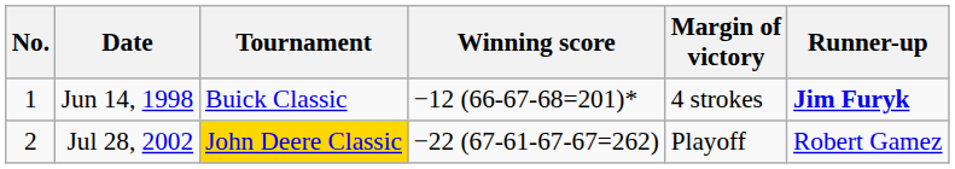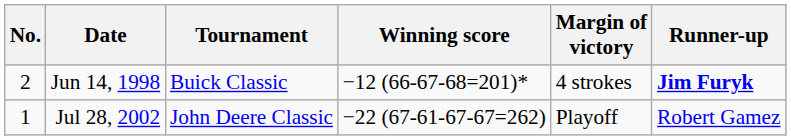 <table class="wikitable" style="font-size:95%;">
 <tr>
 <th>No.</th>
 <th>Date</th>
 <th>Tournament</th>
 <th>Winning score</th>
 <th>Margin of<br>victory</th>
 <th>Runner-up</th>
 </tr>
 <tr>
-<td align=center>1</td>
+<td align=center>2</td>
 <td align=right>Jun 14, <a href='#'>1998</a></td>
 <td><a href='#'>Buick Classic</a></td>
 <td>−12 (66-67-68=201)*</td>
 <td>4 strokes</td>
 <td><strong> <a href='#'>Jim Furyk</a></strong></td>
 </tr>
 <tr>
-<td align=center>2</td>
+<td align=center>1</td>
 <td align=right>Jul 28, <a href='#'>2002</a></td>
-<td style="background: gold;"><a href='#'>John Deere Classic</a></td>
+<td><a href='#'>John Deere Classic</a></td>
 <td>−22 (67-61-67-67=262)</td>
 <td>Playoff</td>
 <td> <a href='#'>Robert Gamez</a></td>
 </tr>
 </table>
